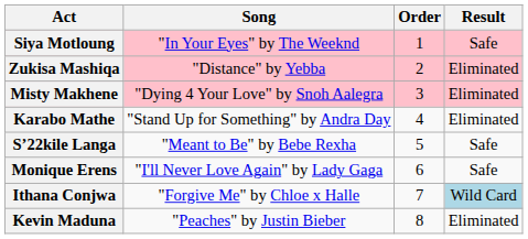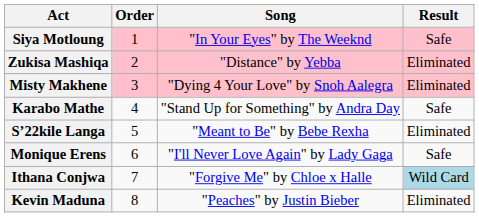 <table class="wikitable plainrowheaders" style="text-align:center;">
 <tr>
 <th scope="col">Act</th>
+<th scope="col">Order</th>
 <th scope="col">Song</th>
-<th scope="col">Order</th>
 <th scope="col">Result</th>
 </tr>
 <tr style="background: pink">
 <th scope=row>Siya Motloung</th>
+<td>1</td>
 <td>"<a href='#'>In Your Eyes</a>" by <a href='#'>The Weeknd</a></td>
-<td>1</td>
 <td>Safe</td>
 </tr>
 <tr style="background: pink">
 <th scope=row>Zukisa Mashiqa</th>
+<td>2</td>
 <td>"Distance" by <a href='#'>Yebba</a></td>
-<td>2</td>
 <td>Eliminated</td>
 </tr>
 <tr style="background: pink">
 <th scope=row>Misty Makhene</th>
+<td>3</td>
 <td>"Dying 4 Your Love" by <a href='#'>Snoh Aalegra</a></td>
-<td>3</td>
 <td>Eliminated</td>
 </tr>
 <tr>
 <th scope=row>Karabo Mathe</th>
+<td>4</td>
 <td>"Stand Up for Something" by <a href='#'>Andra Day</a></td>
-<td>4</td>
+<td>Safe</td>
+</tr>
+<tr>
+<th scope=row>S’22kile Langa</th>
+<td>5</td>
+<td>"<a href='#'>Meant to Be</a>" by <a href='#'>Bebe Rexha</a></td>
 <td>Eliminated</td>
 </tr>
 <tr>
-<th scope=row>S’22kile Langa</th>
-<td>"<a href='#'>Meant to Be</a>" by <a href='#'>Bebe Rexha</a></td>
-<td>5</td>
-<td>Safe</td>
-</tr>
-<tr>
 <th scope=row>Monique Erens</th>
+<td>6</td>
 <td>"<a href='#'>I'll Never Love Again</a>" by <a href='#'>Lady Gaga</a></td>
-<td>6</td>
 <td>Safe</td>
 </tr>
 <tr>
 <th scope=row>Ithana Conjwa</th>
+<td>7</td>
 <td>"<a href='#'>Forgive Me</a>" by <a href='#'>Chloe x Halle</a></td>
-<td>7</td>
 <td style="background:#add8e6">Wild Card</td>
 </tr>
 <tr>
 <th scope=row>Kevin Maduna</th>
+<td>8</td>
 <td>"<a href='#'>Peaches</a>" by <a href='#'>Justin Bieber</a></td>
-<td>8</td>
 <td>Eliminated</td>
 </tr>
 </table>
